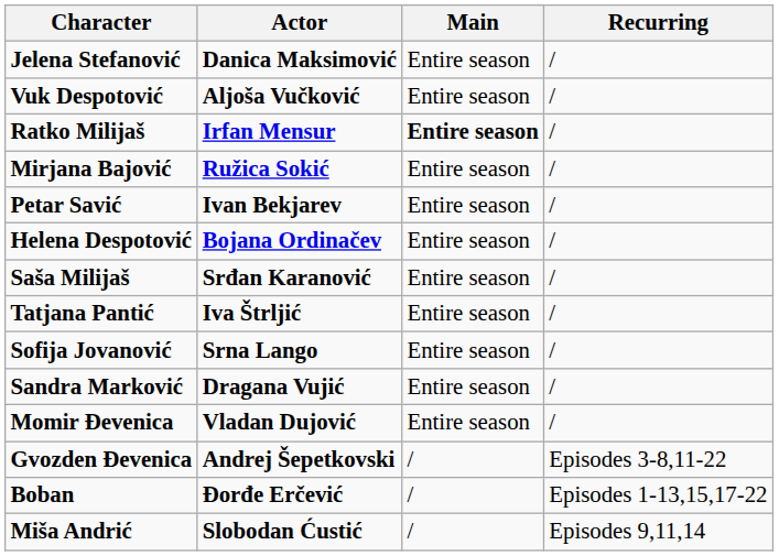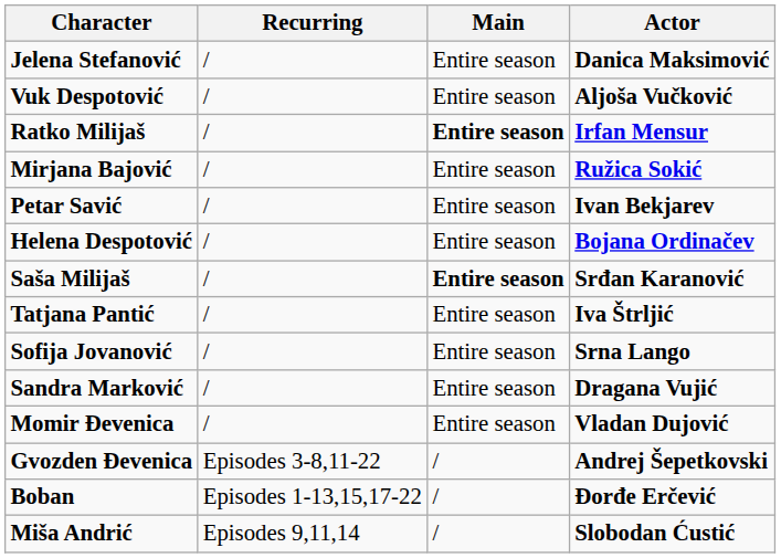 <table class="wikitable sortable" border ="1">
 <tr>
 <th>Character</th>
+<th>Recurring</th>
+<th>Main</th>
 <th>Actor</th>
-<th>Main</th>
-<th>Recurring</th>
 </tr>
 <tr>
 <td><strong>Jelena Stefanović</strong></td>
+<td>/</td>
+<td>Entire season</td>
 <td><strong>Danica Maksimović</strong></td>
-<td>Entire season</td>
-<td>/</td>
 </tr>
 <tr>
 <td><strong>Vuk Despotović</strong></td>
+<td>/</td>
+<td>Entire season</td>
 <td><strong>Aljoša Vučković</strong></td>
-<td>Entire season</td>
-<td>/</td>
 </tr>
 <tr>
 <td><strong>Ratko Milijaš</strong></td>
+<td>/</td>
+<td><strong>Entire season</strong></td>
 <td><strong><a href='#'>Irfan Mensur</a></strong></td>
-<td><strong>Entire season</strong></td>
-<td>/</td>
 </tr>
 <tr>
 <td><strong>Mirjana Bajović</strong></td>
+<td>/</td>
+<td>Entire season</td>
 <td><strong><a href='#'>Ružica Sokić</a></strong></td>
-<td>Entire season</td>
-<td>/</td>
 </tr>
 <tr>
 <td><strong>Petar Savić</strong></td>
+<td>/</td>
+<td>Entire season</td>
 <td><strong>Ivan Bekjarev</strong></td>
-<td>Entire season</td>
-<td>/</td>
 </tr>
 <tr>
 <td><strong>Helena Despotović</strong></td>
+<td>/</td>
+<td>Entire season</td>
 <td><strong><a href='#'>Bojana Ordinačev</a></strong></td>
-<td>Entire season</td>
-<td>/</td>
 </tr>
 <tr>
 <td><strong>Saša Milijaš</strong></td>
+<td>/</td>
+<td><strong>Entire season</strong></td>
 <td><strong>Srđan Karanović</strong></td>
-<td>Entire season</td>
-<td>/</td>
 </tr>
 <tr>
 <td><strong>Tatjana Pantić</strong></td>
+<td>/</td>
+<td>Entire season</td>
 <td><strong>Iva Štrljić</strong></td>
-<td>Entire season</td>
-<td>/</td>
 </tr>
 <tr>
 <td><strong>Sofija Jovanović</strong></td>
+<td>/</td>
+<td>Entire season</td>
 <td><strong>Srna Lango</strong></td>
-<td>Entire season</td>
-<td>/</td>
 </tr>
 <tr>
 <td><strong>Sandra Marković</strong></td>
+<td>/</td>
+<td>Entire season</td>
 <td><strong>Dragana Vujić</strong></td>
-<td>Entire season</td>
-<td>/</td>
 </tr>
 <tr>
 <td><strong>Momir Đevenica</strong></td>
+<td>/</td>
+<td>Entire season</td>
 <td><strong>Vladan Dujović</strong></td>
-<td>Entire season</td>
-<td>/</td>
 </tr>
 <tr>
 <td><strong>Gvozden Đevenica</strong></td>
+<td>Episodes 3-8,11-22</td>
+<td>/</td>
 <td><strong>Andrej Šepetkovski</strong></td>
-<td>/</td>
-<td>Episodes 3-8,11-22</td>
 </tr>
 <tr>
 <td><strong>Boban</strong></td>
+<td>Episodes 1-13,15,17-22</td>
+<td>/</td>
 <td><strong>Đorđe Erčević</strong></td>
-<td>/</td>
-<td>Episodes 1-13,15,17-22</td>
 </tr>
 <tr>
 <td><strong>Miša Andrić</strong></td>
+<td>Episodes 9,11,14</td>
+<td>/</td>
 <td><strong>Slobodan Ćustić</strong></td>
-<td>/</td>
-<td>Episodes 9,11,14</td>
 </tr>
 </table>
